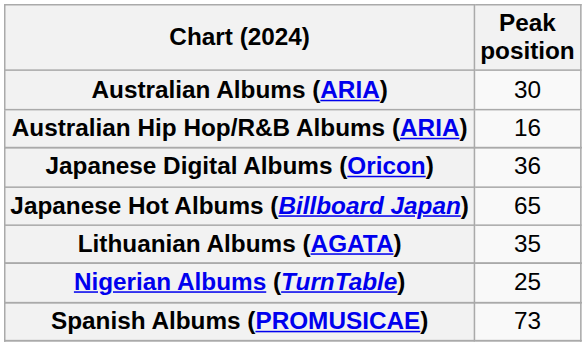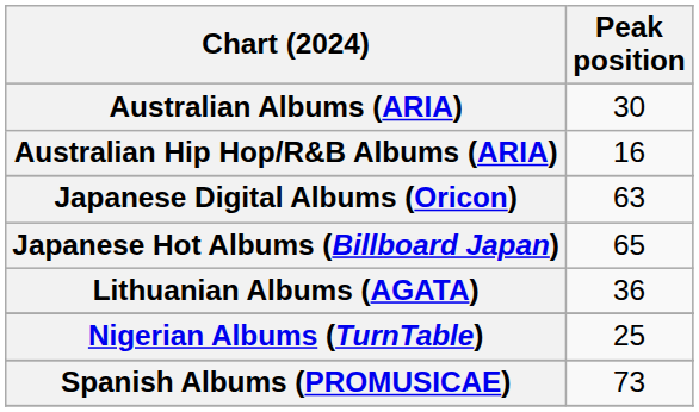 <table class="wikitable sortable plainrowheaders" style="text-align:center">
 <tr>
 <th scope="col">Chart (2024)</th>
 <th scope="col">Peak<br>position</th>
 </tr>
 <tr>
 <th scope="row">Australian Albums (<a href='#'>ARIA</a>)</th>
 <td>30</td>
 </tr>
 <tr>
 <th scope="row">Australian Hip Hop/R&B Albums (<a href='#'>ARIA</a>)</th>
 <td>16</td>
 </tr>
 <tr>
 </tr>
 <tr>
 </tr>
 <tr>
 </tr>
 <tr>
 </tr>
 <tr>
 </tr>
 <tr>
 </tr>
 <tr>
 </tr>
 <tr>
 </tr>
 <tr>
 <th scope="row">Japanese Digital Albums (<a href='#'>Oricon</a>)</th>
-<td>36</td>
+<td>63</td>
 </tr>
 <tr>
 <th scope="row">Japanese Hot Albums (<em><a href='#'>Billboard Japan</a></em>)</th>
 <td>65</td>
 </tr>
 <tr>
 <th scope="row">Lithuanian Albums (<a href='#'>AGATA</a>)</th>
-<td>35</td>
+<td>36</td>
 </tr>
 <tr>
 </tr>
 <tr>
 <th scope="row"><a href='#'>Nigerian Albums</a> (<em><a href='#'>TurnTable</a></em>)</th>
 <td>25</td>
 </tr>
 <tr>
 </tr>
 <tr>
 </tr>
 <tr>
 </tr>
 <tr>
 <th scope="row">Spanish Albums (<a href='#'>PROMUSICAE</a>)</th>
 <td>73</td>
 </tr>
 <tr>
 </tr>
 <tr>
 </tr>
 <tr>
 </tr>
 <tr>
 </tr>
 <tr>
 </tr>
 <tr>
 </tr>
 <tr>
 </tr>
 </table>
